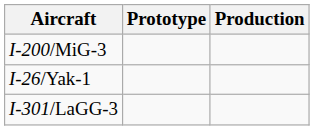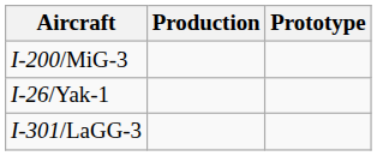 <table class="wikitable">
 <tr>
 <th>Aircraft</th>
+<th>Production</th>
 <th>Prototype</th>
-<th>Production</th>
 </tr>
 <tr>
 <td><em>I-200</em>/MiG-3</td>
 <td></td>
 <td></td>
 </tr>
 <tr>
 <td><em>I-26</em>/Yak-1</td>
 <td></td>
 <td></td>
 </tr>
 <tr>
 <td><em>I-301</em>/LaGG-3</td>
 <td></td>
 <td></td>
 </tr>
 </table>
